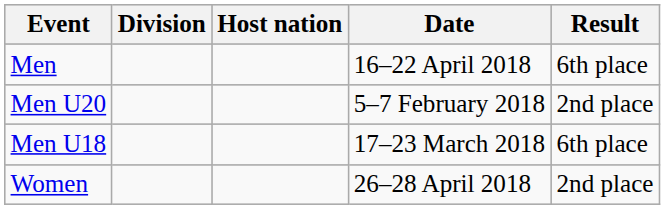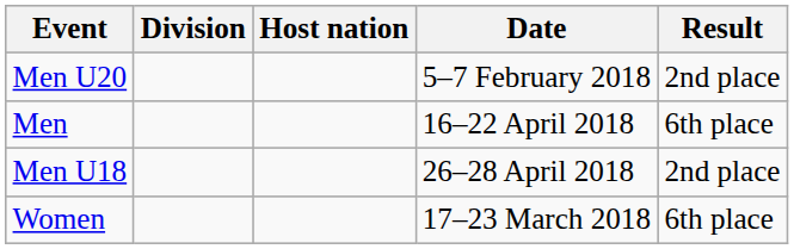 <table class="wikitable">
 <tr>
 <th>Event</th>
 <th>Division</th>
 <th>Host nation</th>
 <th>Date</th>
 <th>Result</th>
 </tr>
 <tr>
+<td><a href='#'>Men U20</a></td>
+<td></td>
+<td></td>
+<td>5–7 February 2018</td>
+<td>2nd place <br> </td>
+</tr>
+<tr>
 <td><a href='#'>Men</a></td>
 <td></td>
 <td></td>
 <td>16–22 April 2018</td>
 <td>6th place <br> </td>
 </tr>
 <tr>
-<td><a href='#'>Men U20</a></td>
+<td><a href='#'>Men U18</a></td>
 <td></td>
 <td></td>
-<td>5–7 February 2018</td>
+<td>26–28 April 2018</td>
 <td>2nd place <br> </td>
 </tr>
 <tr>
-<td><a href='#'>Men U18</a></td>
+<td><a href='#'>Women</a></td>
 <td></td>
 <td></td>
 <td>17–23 March 2018</td>
 <td>6th place <br> </td>
 </tr>
-<tr>
-<td><a href='#'>Women</a></td>
-<td></td>
-<td></td>
-<td>26–28 April 2018</td>
-<td>2nd place <br> </td>
-</tr>
 </table>
